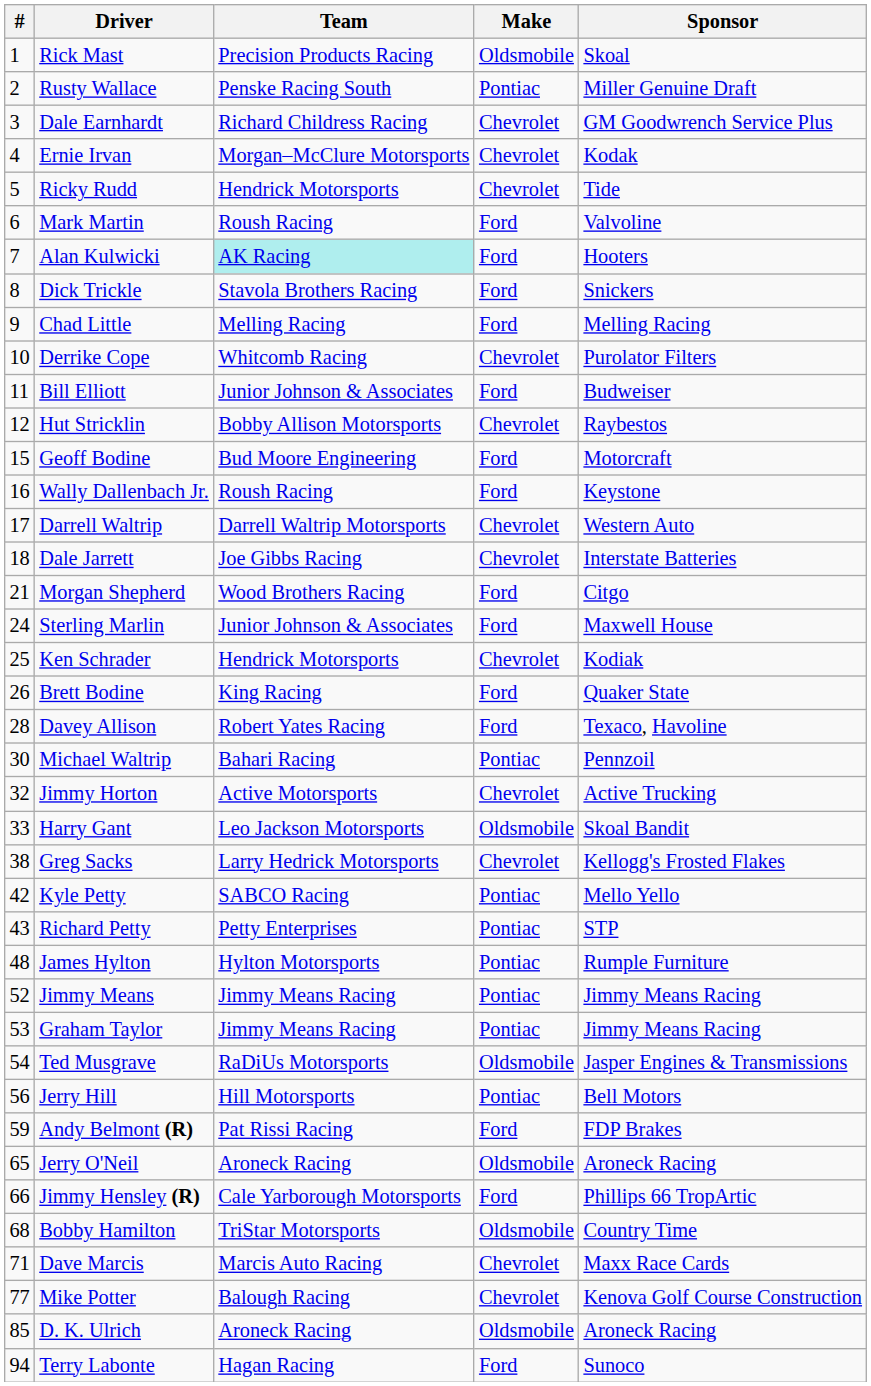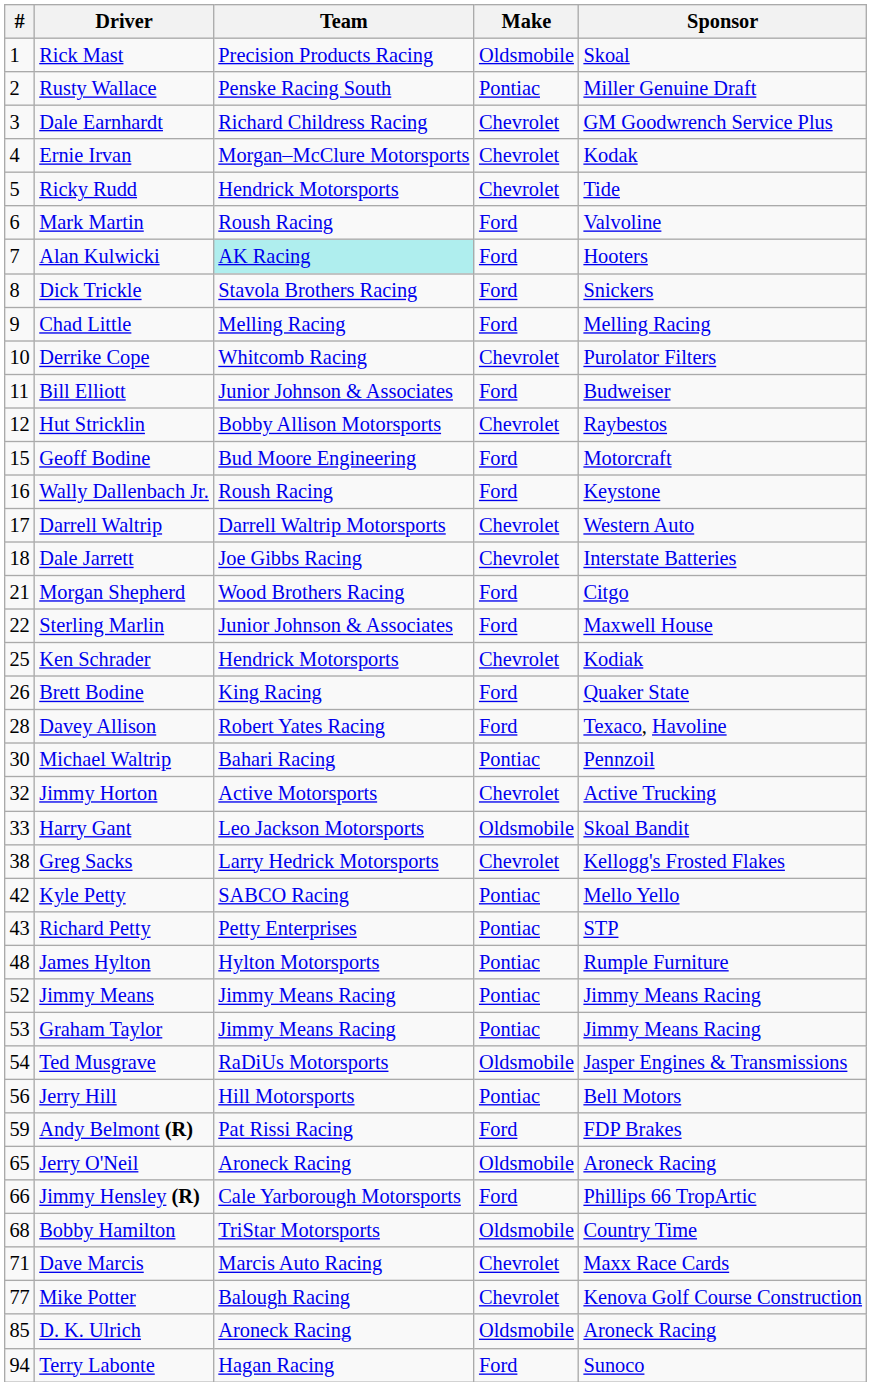 <table class="wikitable" style="font-size:95%">
 <tr>
 <th>#</th>
 <th>Driver</th>
 <th>Team</th>
 <th>Make</th>
 <th>Sponsor</th>
 </tr>
 <tr>
 <td>1</td>
 <td><a href='#'>Rick Mast</a></td>
 <td><a href='#'>Precision Products Racing</a></td>
 <td><a href='#'>Oldsmobile</a></td>
 <td><a href='#'>Skoal</a></td>
 </tr>
 <tr>
 <td>2</td>
 <td><a href='#'>Rusty Wallace</a></td>
 <td><a href='#'>Penske Racing South</a></td>
 <td><a href='#'>Pontiac</a></td>
 <td><a href='#'>Miller Genuine Draft</a></td>
 </tr>
 <tr>
 <td>3</td>
 <td><a href='#'>Dale Earnhardt</a></td>
 <td><a href='#'>Richard Childress Racing</a></td>
 <td><a href='#'>Chevrolet</a></td>
 <td><a href='#'>GM Goodwrench Service Plus</a></td>
 </tr>
 <tr>
 <td>4</td>
 <td><a href='#'>Ernie Irvan</a></td>
 <td><a href='#'>Morgan–McClure Motorsports</a></td>
 <td><a href='#'>Chevrolet</a></td>
 <td><a href='#'>Kodak</a></td>
 </tr>
 <tr>
 <td>5</td>
 <td><a href='#'>Ricky Rudd</a></td>
 <td><a href='#'>Hendrick Motorsports</a></td>
 <td><a href='#'>Chevrolet</a></td>
 <td><a href='#'>Tide</a></td>
 </tr>
 <tr>
 <td>6</td>
 <td><a href='#'>Mark Martin</a></td>
 <td><a href='#'>Roush Racing</a></td>
 <td><a href='#'>Ford</a></td>
 <td><a href='#'>Valvoline</a></td>
 </tr>
 <tr>
 <td>7</td>
 <td><a href='#'>Alan Kulwicki</a></td>
 <td style="background: paleturquoise;"><a href='#'>AK Racing</a></td>
 <td><a href='#'>Ford</a></td>
 <td><a href='#'>Hooters</a></td>
 </tr>
 <tr>
 <td>8</td>
 <td><a href='#'>Dick Trickle</a></td>
 <td><a href='#'>Stavola Brothers Racing</a></td>
 <td><a href='#'>Ford</a></td>
 <td><a href='#'>Snickers</a></td>
 </tr>
 <tr>
 <td>9</td>
 <td><a href='#'>Chad Little</a></td>
 <td><a href='#'>Melling Racing</a></td>
 <td><a href='#'>Ford</a></td>
 <td><a href='#'>Melling Racing</a></td>
 </tr>
 <tr>
 <td>10</td>
 <td><a href='#'>Derrike Cope</a></td>
 <td><a href='#'>Whitcomb Racing</a></td>
 <td><a href='#'>Chevrolet</a></td>
 <td><a href='#'>Purolator Filters</a></td>
 </tr>
 <tr>
 <td>11</td>
 <td><a href='#'>Bill Elliott</a></td>
 <td><a href='#'>Junior Johnson & Associates</a></td>
 <td><a href='#'>Ford</a></td>
 <td><a href='#'>Budweiser</a></td>
 </tr>
 <tr>
 <td>12</td>
 <td><a href='#'>Hut Stricklin</a></td>
 <td><a href='#'>Bobby Allison Motorsports</a></td>
 <td><a href='#'>Chevrolet</a></td>
 <td><a href='#'>Raybestos</a></td>
 </tr>
 <tr>
 <td>15</td>
 <td><a href='#'>Geoff Bodine</a></td>
 <td><a href='#'>Bud Moore Engineering</a></td>
 <td><a href='#'>Ford</a></td>
 <td><a href='#'>Motorcraft</a></td>
 </tr>
 <tr>
 <td>16</td>
 <td><a href='#'>Wally Dallenbach Jr.</a></td>
 <td><a href='#'>Roush Racing</a></td>
 <td><a href='#'>Ford</a></td>
 <td><a href='#'>Keystone</a></td>
 </tr>
 <tr>
 <td>17</td>
 <td><a href='#'>Darrell Waltrip</a></td>
 <td><a href='#'>Darrell Waltrip Motorsports</a></td>
 <td><a href='#'>Chevrolet</a></td>
 <td><a href='#'>Western Auto</a></td>
 </tr>
 <tr>
 <td>18</td>
 <td><a href='#'>Dale Jarrett</a></td>
 <td><a href='#'>Joe Gibbs Racing</a></td>
 <td><a href='#'>Chevrolet</a></td>
 <td><a href='#'>Interstate Batteries</a></td>
 </tr>
 <tr>
 <td>21</td>
 <td><a href='#'>Morgan Shepherd</a></td>
 <td><a href='#'>Wood Brothers Racing</a></td>
 <td><a href='#'>Ford</a></td>
 <td><a href='#'>Citgo</a></td>
 </tr>
 <tr>
-<td>24</td>
+<td>22</td>
 <td><a href='#'>Sterling Marlin</a></td>
 <td><a href='#'>Junior Johnson & Associates</a></td>
 <td><a href='#'>Ford</a></td>
 <td><a href='#'>Maxwell House</a></td>
 </tr>
 <tr>
 <td>25</td>
 <td><a href='#'>Ken Schrader</a></td>
 <td><a href='#'>Hendrick Motorsports</a></td>
 <td><a href='#'>Chevrolet</a></td>
 <td><a href='#'>Kodiak</a></td>
 </tr>
 <tr>
 <td>26</td>
 <td><a href='#'>Brett Bodine</a></td>
 <td><a href='#'>King Racing</a></td>
 <td><a href='#'>Ford</a></td>
 <td><a href='#'>Quaker State</a></td>
 </tr>
 <tr>
 <td>28</td>
 <td><a href='#'>Davey Allison</a></td>
 <td><a href='#'>Robert Yates Racing</a></td>
 <td><a href='#'>Ford</a></td>
 <td><a href='#'>Texaco</a>, <a href='#'>Havoline</a></td>
 </tr>
 <tr>
 <td>30</td>
 <td><a href='#'>Michael Waltrip</a></td>
 <td><a href='#'>Bahari Racing</a></td>
 <td><a href='#'>Pontiac</a></td>
 <td><a href='#'>Pennzoil</a></td>
 </tr>
 <tr>
 <td>32</td>
 <td><a href='#'>Jimmy Horton</a></td>
 <td><a href='#'>Active Motorsports</a></td>
 <td><a href='#'>Chevrolet</a></td>
 <td><a href='#'>Active Trucking</a></td>
 </tr>
 <tr>
 <td>33</td>
 <td><a href='#'>Harry Gant</a></td>
 <td><a href='#'>Leo Jackson Motorsports</a></td>
 <td><a href='#'>Oldsmobile</a></td>
 <td><a href='#'>Skoal Bandit</a></td>
 </tr>
 <tr>
 <td>38</td>
 <td><a href='#'>Greg Sacks</a></td>
 <td><a href='#'>Larry Hedrick Motorsports</a></td>
 <td><a href='#'>Chevrolet</a></td>
 <td><a href='#'>Kellogg's Frosted Flakes</a></td>
 </tr>
 <tr>
 <td>42</td>
 <td><a href='#'>Kyle Petty</a></td>
 <td><a href='#'>SABCO Racing</a></td>
 <td><a href='#'>Pontiac</a></td>
 <td><a href='#'>Mello Yello</a></td>
 </tr>
 <tr>
 <td>43</td>
 <td><a href='#'>Richard Petty</a></td>
 <td><a href='#'>Petty Enterprises</a></td>
 <td><a href='#'>Pontiac</a></td>
 <td><a href='#'>STP</a></td>
 </tr>
 <tr>
 <td>48</td>
 <td><a href='#'>James Hylton</a></td>
 <td><a href='#'>Hylton Motorsports</a></td>
 <td><a href='#'>Pontiac</a></td>
 <td><a href='#'>Rumple Furniture</a></td>
 </tr>
 <tr>
 <td>52</td>
 <td><a href='#'>Jimmy Means</a></td>
 <td><a href='#'>Jimmy Means Racing</a></td>
 <td><a href='#'>Pontiac</a></td>
 <td><a href='#'>Jimmy Means Racing</a></td>
 </tr>
 <tr>
 <td>53</td>
 <td><a href='#'>Graham Taylor</a></td>
 <td><a href='#'>Jimmy Means Racing</a></td>
 <td><a href='#'>Pontiac</a></td>
 <td><a href='#'>Jimmy Means Racing</a></td>
 </tr>
 <tr>
 <td>54</td>
 <td><a href='#'>Ted Musgrave</a></td>
 <td><a href='#'>RaDiUs Motorsports</a></td>
 <td><a href='#'>Oldsmobile</a></td>
 <td><a href='#'>Jasper Engines & Transmissions</a></td>
 </tr>
 <tr>
 <td>56</td>
 <td><a href='#'>Jerry Hill</a></td>
 <td><a href='#'>Hill Motorsports</a></td>
 <td><a href='#'>Pontiac</a></td>
 <td><a href='#'>Bell Motors</a></td>
 </tr>
 <tr>
 <td>59</td>
 <td><a href='#'>Andy Belmont</a> <strong>(R)</strong></td>
 <td><a href='#'>Pat Rissi Racing</a></td>
 <td><a href='#'>Ford</a></td>
 <td><a href='#'>FDP Brakes</a></td>
 </tr>
 <tr>
 <td>65</td>
 <td><a href='#'>Jerry O'Neil</a></td>
 <td><a href='#'>Aroneck Racing</a></td>
 <td><a href='#'>Oldsmobile</a></td>
 <td><a href='#'>Aroneck Racing</a></td>
 </tr>
 <tr>
 <td>66</td>
 <td><a href='#'>Jimmy Hensley</a> <strong>(R)</strong></td>
 <td><a href='#'>Cale Yarborough Motorsports</a></td>
 <td><a href='#'>Ford</a></td>
 <td><a href='#'>Phillips 66 TropArtic</a></td>
 </tr>
 <tr>
 <td>68</td>
 <td><a href='#'>Bobby Hamilton</a></td>
 <td><a href='#'>TriStar Motorsports</a></td>
 <td><a href='#'>Oldsmobile</a></td>
 <td><a href='#'>Country Time</a></td>
 </tr>
 <tr>
 <td>71</td>
 <td><a href='#'>Dave Marcis</a></td>
 <td><a href='#'>Marcis Auto Racing</a></td>
 <td><a href='#'>Chevrolet</a></td>
 <td><a href='#'>Maxx Race Cards</a></td>
 </tr>
 <tr>
 <td>77</td>
 <td><a href='#'>Mike Potter</a></td>
 <td><a href='#'>Balough Racing</a></td>
 <td><a href='#'>Chevrolet</a></td>
 <td><a href='#'>Kenova Golf Course Construction</a></td>
 </tr>
 <tr>
 <td>85</td>
 <td><a href='#'>D. K. Ulrich</a></td>
 <td><a href='#'>Aroneck Racing</a></td>
 <td><a href='#'>Oldsmobile</a></td>
 <td><a href='#'>Aroneck Racing</a></td>
 </tr>
 <tr>
 <td>94</td>
 <td><a href='#'>Terry Labonte</a></td>
 <td><a href='#'>Hagan Racing</a></td>
 <td><a href='#'>Ford</a></td>
 <td><a href='#'>Sunoco</a></td>
 </tr>
 </table>
